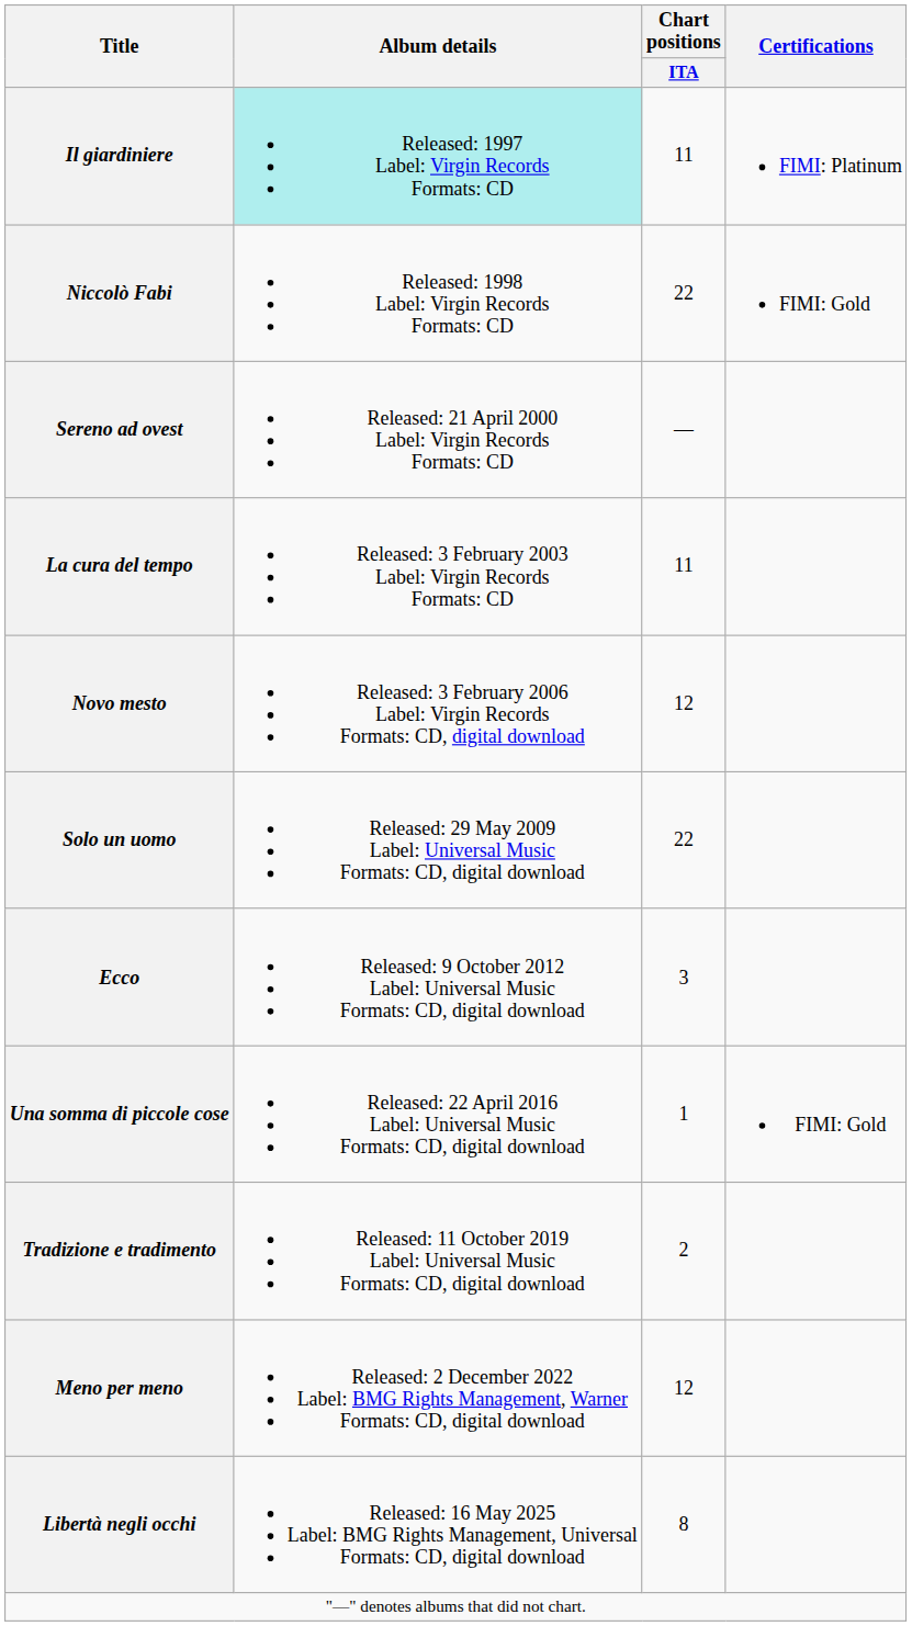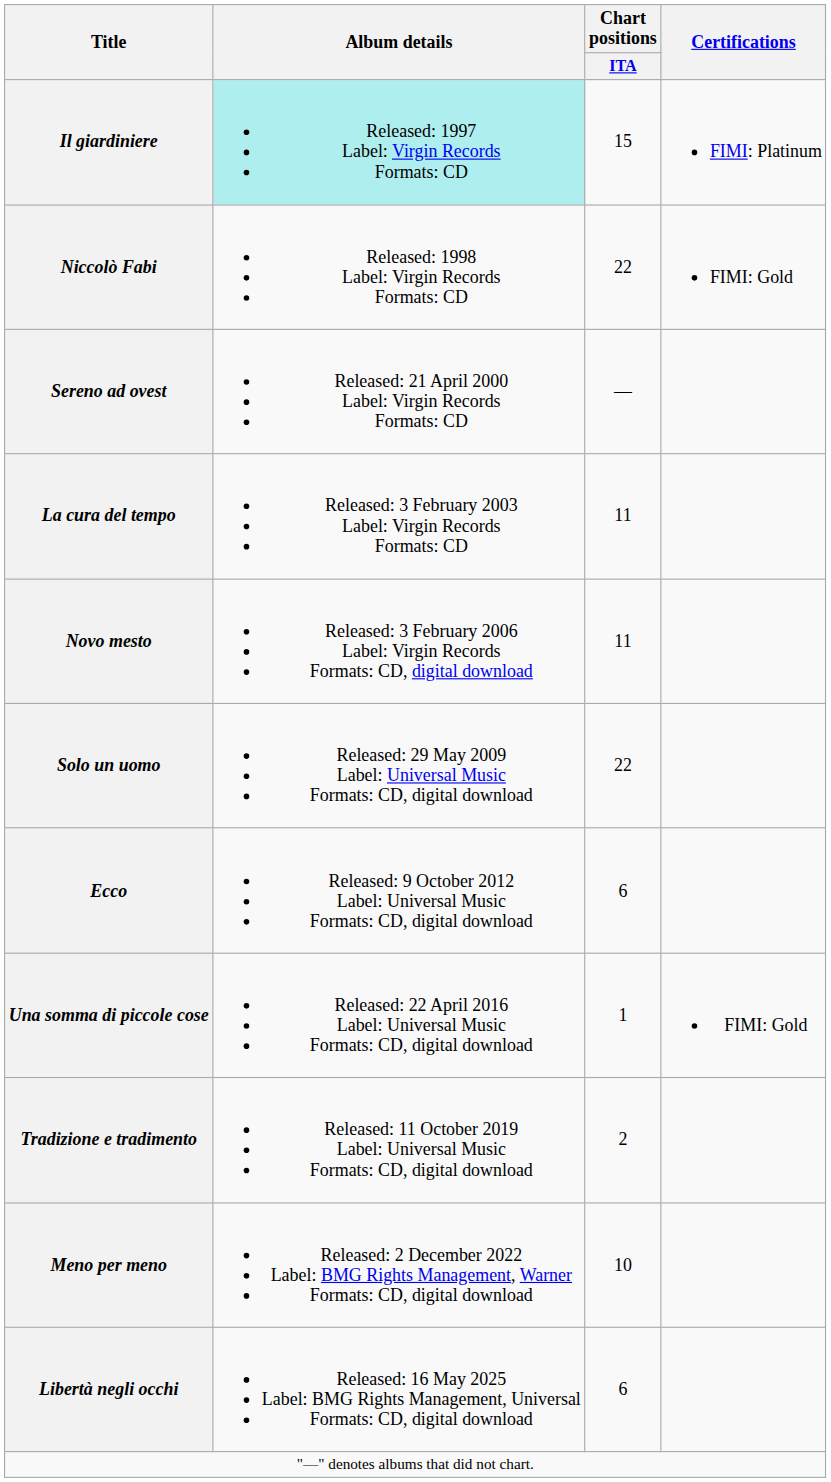 <table class="wikitable plainrowheaders" style="text-align:center;" border="1">
 <tr>
 <th scope="col" rowspan="2">Title</th>
 <th scope="col" rowspan="2">Album details</th>
 <th scope="col" colspan="1">Chart positions</th>
 <th scope="col" rowspan="2"><a href='#'>Certifications</a></th>
 </tr>
 <tr>
 <th scope="col" style="width:3em;font-size:90%;"><a href='#'>ITA</a><br></th>
 </tr>
 <tr>
 <th scope="row"><em>Il giardiniere</em></th>
 <td style="background: paleturquoise;"><br><ul><li>Released: 1997</li><li>Label: <a href='#'>Virgin Records</a></li><li>Formats: CD</li></ul></td>
-<td>11</td>
+<td>15</td>
 <td align="left"><br><ul><li><a href='#'>FIMI</a>: Platinum</li></ul></td>
 </tr>
 <tr>
 <th scope="row"><em>Niccolò Fabi</em></th>
 <td><br><ul><li>Released: 1998</li><li>Label: Virgin Records</li><li>Formats: CD</li></ul></td>
 <td>22</td>
 <td align="left"><br><ul><li>FIMI: Gold</li></ul></td>
 </tr>
 <tr>
 <th scope="row"><em>Sereno ad ovest</em></th>
 <td><br><ul><li>Released: 21 April 2000</li><li>Label: Virgin Records</li><li>Formats: CD</li></ul></td>
 <td>—</td>
 <td align="left"></td>
 </tr>
 <tr>
 <th scope="row"><em>La cura del tempo</em></th>
 <td><br><ul><li>Released: 3 February 2003</li><li>Label: Virgin Records</li><li>Formats: CD</li></ul></td>
 <td>11</td>
 <td align="left"></td>
 </tr>
 <tr>
 <th scope="row"><em>Novo mesto</em></th>
 <td><br><ul><li>Released: 3 February 2006</li><li>Label: Virgin Records</li><li>Formats: CD, <a href='#'>digital download</a></li></ul></td>
-<td>12</td>
+<td>11</td>
 <td align="left"></td>
 </tr>
 <tr>
 <th scope="row"><em>Solo un uomo</em></th>
 <td><br><ul><li>Released: 29 May 2009</li><li>Label: <a href='#'>Universal Music</a></li><li>Formats: CD, digital download</li></ul></td>
 <td>22</td>
 <td align="left"></td>
 </tr>
 <tr>
 <th scope="row"><em>Ecco</em></th>
 <td><br><ul><li>Released: 9 October 2012</li><li>Label: Universal Music</li><li>Formats: CD, digital download</li></ul></td>
-<td>3</td>
+<td>6</td>
 <td align="left"></td>
 </tr>
 <tr>
 <th scope="row"><em>Una somma di piccole cose</em></th>
 <td><br><ul><li>Released: 22 April 2016</li><li>Label: Universal Music</li><li>Formats: CD, digital download</li></ul></td>
 <td>1</td>
 <td><br><ul><li>FIMI: Gold</li></ul></td>
 </tr>
 <tr>
 <th scope="row"><em>Tradizione e tradimento</em></th>
 <td><br><ul><li>Released: 11 October 2019</li><li>Label: Universal Music</li><li>Formats: CD, digital download</li></ul></td>
 <td>2</td>
 <td></td>
 </tr>
 <tr>
 <th scope="row"><em>Meno per meno</em></th>
 <td><br><ul><li>Released: 2 December 2022</li><li>Label: <a href='#'>BMG Rights Management</a>, <a href='#'>Warner</a></li><li>Formats: CD, digital download</li></ul></td>
-<td>12</td>
+<td>10</td>
 <td></td>
 </tr>
 <tr>
 <th scope="row"><em>Libertà negli occhi</em></th>
 <td><br><ul><li>Released: 16 May 2025</li><li>Label: BMG Rights Management, Universal</li><li>Formats: CD, digital download</li></ul></td>
-<td>8<br></td>
+<td>6<br></td>
 <td></td>
 </tr>
 <tr>
 <td colspan="30" style="font-size:85%">"—" denotes albums that did not chart.</td>
 </tr>
 </table>
